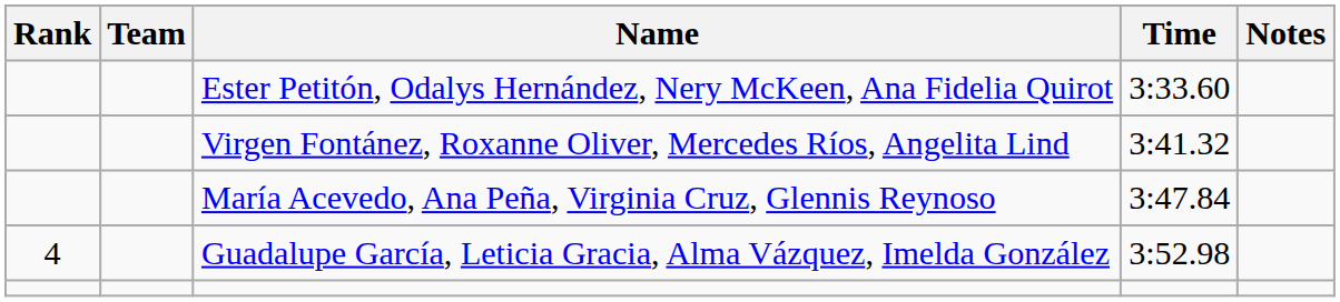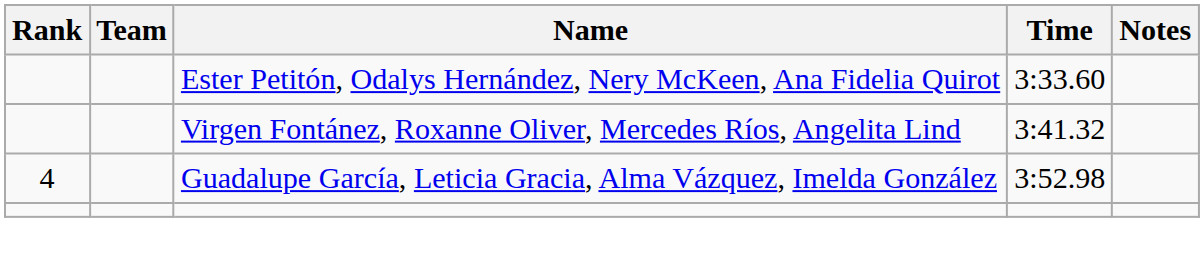 <table class="wikitable sortable" style="text-align:center;font-size:95%">
 <tr>
 <th>Rank</th>
 <th>Team</th>
 <th>Name</th>
 <th>Time</th>
 <th>Notes</th>
 </tr>
 <tr>
 <td></td>
 <td align=left></td>
 <td align=left><a href='#'>Ester Petitón</a>, <a href='#'>Odalys Hernández</a>, <a href='#'>Nery McKeen</a>, <a href='#'>Ana Fidelia Quirot</a></td>
 <td>3:33.60</td>
 <td></td>
 </tr>
 <tr>
 <td></td>
 <td align=left></td>
 <td align=left><a href='#'>Virgen Fontánez</a>, <a href='#'>Roxanne Oliver</a>, <a href='#'>Mercedes Ríos</a>, <a href='#'>Angelita Lind</a></td>
 <td>3:41.32</td>
 <td></td>
 </tr>
 <tr>
-<td></td>
-<td align=left></td>
-<td align=left><a href='#'>María Acevedo</a>, <a href='#'>Ana Peña</a>, <a href='#'>Virginia Cruz</a>, <a href='#'>Glennis Reynoso</a></td>
-<td>3:47.84</td>
-<td></td>
-</tr>
-<tr>
 <td>4</td>
 <td align=left></td>
 <td align=left><a href='#'>Guadalupe García</a>, <a href='#'>Leticia Gracia</a>, <a href='#'>Alma Vázquez</a>, <a href='#'>Imelda González</a></td>
 <td>3:52.98</td>
 <td></td>
 </tr>
 <tr>
 <td></td>
 <td align=left></td>
 <td align=left></td>
 <td></td>
 <td></td>
 </tr>
 </table>
